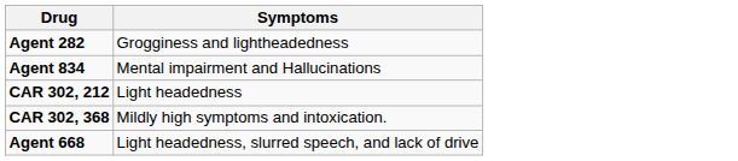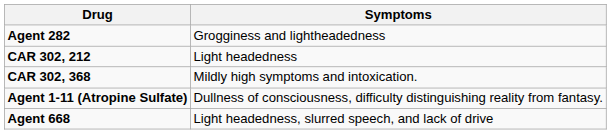 <table class="wikitable">
 <tr>
 <th>Drug</th>
 <th>Symptoms</th>
 </tr>
 <tr>
 <td><strong>Agent 282</strong></td>
 <td>Grogginess and lightheadedness</td>
 </tr>
 <tr>
-<td><strong>Agent 834</strong></td>
-<td>Mental impairment and Hallucinations</td>
-</tr>
-<tr>
 <td><strong>CAR 302, 212</strong></td>
 <td>Light headedness</td>
 </tr>
 <tr>
 <td><strong>CAR 302, 368 </strong></td>
 <td>Mildly high symptoms and intoxication.</td>
 </tr>
 <tr>
+<td><strong>Agent 1-11 (Atropine Sulfate)</strong></td>
+<td>Dullness of consciousness, difficulty distinguishing reality from fantasy.</td>
+</tr>
+<tr>
 <td><strong>Agent 668</strong></td>
 <td>Light headedness, slurred speech, and lack of drive</td>
 </tr>
 </table>
